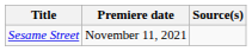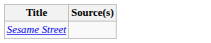 <table class="wikitable sortable">
 <tr>
 <th>Title</th>
-<th>Premiere date</th>
 <th>Source(s)</th>
 </tr>
 <tr>
 <td><em><a href='#'>Sesame Street</a></em></td>
-<td>November 11, 2021</td>
 <td></td>
 </tr>
 </table>
